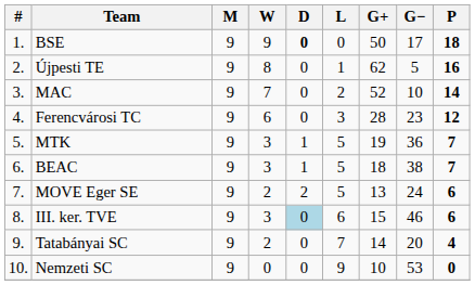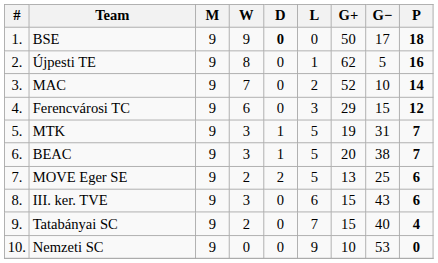 <table class="wikitable" style="text-align: center;">
 <tr>
 <th width="15">#</th>
 <th width="175">Team</th>
 <th width="30">M</th>
 <th width="30">W</th>
 <th width="30">D</th>
 <th width="30">L</th>
 <th width="30">G+</th>
 <th width="30">G−</th>
 <th width="30">P</th>
 </tr>
 <tr>
 <td>1.</td>
 <td align="left">BSE</td>
 <td>9</td>
 <td>9</td>
 <td><strong>0</strong></td>
 <td>0</td>
 <td>50</td>
 <td>17</td>
 <td><strong>18</strong></td>
 </tr>
 <tr>
 <td>2.</td>
 <td align="left">Újpesti TE</td>
 <td>9</td>
 <td>8</td>
 <td>0</td>
 <td>1</td>
 <td>62</td>
 <td>5</td>
 <td><strong>16</strong></td>
 </tr>
 <tr>
 <td>3.</td>
 <td align="left">MAC</td>
 <td>9</td>
 <td>7</td>
 <td>0</td>
 <td>2</td>
 <td>52</td>
 <td>10</td>
 <td><strong>14</strong></td>
 </tr>
 <tr>
 <td>4.</td>
 <td align="left">Ferencvárosi TC</td>
 <td>9</td>
 <td>6</td>
 <td>0</td>
 <td>3</td>
-<td>28</td>
-<td>23</td>
+<td>29</td>
+<td>15</td>
 <td><strong>12</strong></td>
 </tr>
 <tr>
 <td>5.</td>
 <td align="left">MTK</td>
 <td>9</td>
 <td>3</td>
 <td>1</td>
 <td>5</td>
 <td>19</td>
-<td>36</td>
+<td>31</td>
 <td><strong>7</strong></td>
 </tr>
 <tr>
 <td>6.</td>
 <td align="left">BEAC</td>
 <td>9</td>
 <td>3</td>
 <td>1</td>
 <td>5</td>
-<td>18</td>
+<td>20</td>
 <td>38</td>
 <td><strong>7</strong></td>
 </tr>
 <tr>
 <td>7.</td>
 <td align="left">MOVE Eger SE</td>
 <td>9</td>
 <td>2</td>
 <td>2</td>
 <td>5</td>
 <td>13</td>
-<td>24</td>
+<td>25</td>
 <td><strong>6</strong></td>
 </tr>
 <tr>
 <td>8.</td>
 <td align="left">III. ker. TVE</td>
 <td>9</td>
 <td>3</td>
-<td style="background: lightblue;">0</td>
+<td>0</td>
 <td>6</td>
 <td>15</td>
-<td>46</td>
+<td>43</td>
 <td><strong>6</strong></td>
 </tr>
 <tr>
 <td>9.</td>
 <td align="left">Tatabányai SC</td>
 <td>9</td>
 <td>2</td>
 <td>0</td>
 <td>7</td>
-<td>14</td>
-<td>20</td>
+<td>15</td>
+<td>40</td>
 <td><strong>4</strong></td>
 </tr>
 <tr>
 <td>10.</td>
 <td align="left">Nemzeti SC</td>
 <td>9</td>
 <td>0</td>
 <td>0</td>
 <td>9</td>
 <td>10</td>
 <td>53</td>
 <td><strong>0</strong></td>
 </tr>
 <tr>
 </tr>
 </table>
